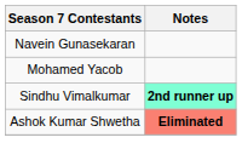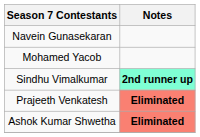 <table class="wikitable sortable" style=" text-align:center; font-size:100%;  line-height:25px; width:auto;">
 <tr>
 <th scope="col">Season 7 Contestants</th>
 <th scope="col">Notes</th>
 </tr>
 <tr>
 <td>Navein Gunasekaran</td>
 <td></td>
 </tr>
 <tr>
 <td>Mohamed Yacob</td>
 <td></td>
 </tr>
 <tr>
 <td>Sindhu Vimalkumar</td>
 <td rowspan="1" style="background:#7FFFD4;"><strong>2nd runner up</strong></td>
 </tr>
 <tr>
+<td>Prajeeth Venkatesh</td>
+<td rowspan="1" style="background:#FA8072"><strong>Eliminated</strong></td>
+</tr>
+<tr>
 <td>Ashok Kumar Shwetha</td>
 <td rowspan="1" style="background:#FA8072"><strong>Eliminated</strong></td>
 </tr>
 <tr>
 </tr>
 </table>
